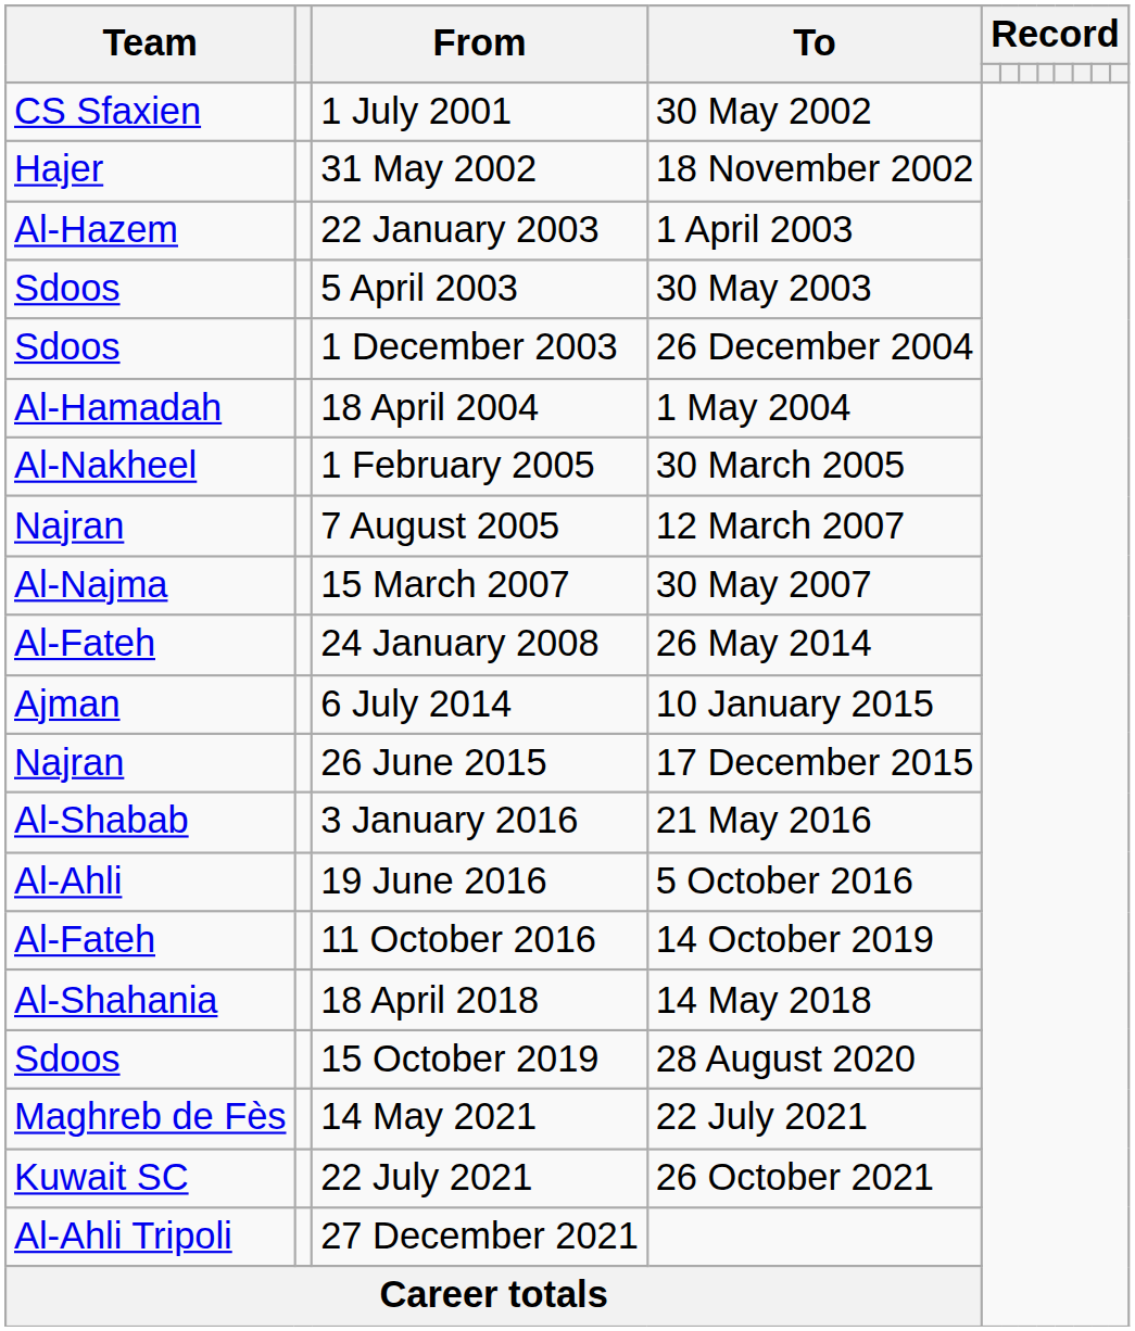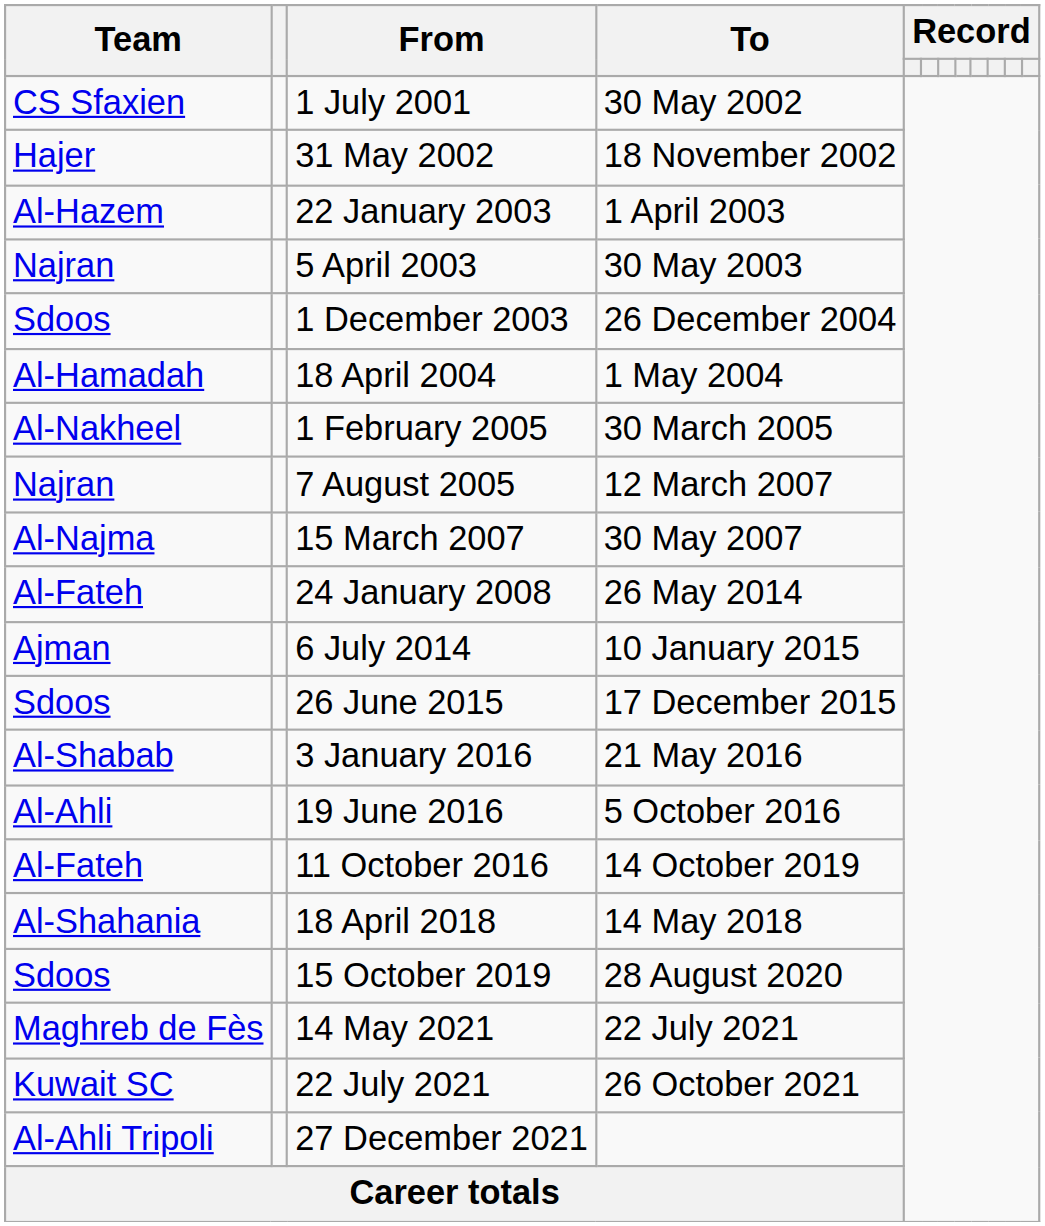 <table class="wikitable" style="text-align: center">
 <tr>
 <th rowspan="2">Team</th>
 <th rowspan="2"></th>
 <th rowspan="2">From</th>
 <th rowspan="2">To</th>
 <th colspan="8">Record</th>
 </tr>
 <tr>
 <th></th>
 <th></th>
 <th></th>
 <th></th>
 <th></th>
 <th></th>
 <th></th>
 <th></th>
 </tr>
 <tr>
 <td align=left><a href='#'>CS Sfaxien</a></td>
 <td></td>
 <td align=left>1 July 2001</td>
 <td align=left>30 May 2002<br></td>
 </tr>
 <tr>
 <td align=left><a href='#'>Hajer</a></td>
 <td></td>
 <td align=left>31 May 2002</td>
 <td align=left>18 November 2002<br></td>
 </tr>
 <tr>
 <td align=left><a href='#'>Al-Hazem</a></td>
 <td></td>
 <td align=left>22 January 2003</td>
 <td align=left>1 April 2003<br></td>
 </tr>
 <tr>
-<td align=left><a href='#'>Sdoos</a></td>
+<td align=left><a href='#'>Najran</a></td>
 <td></td>
 <td align=left>5 April 2003</td>
 <td align=left>30 May 2003<br></td>
 </tr>
 <tr>
 <td align=left><a href='#'>Sdoos</a></td>
 <td></td>
 <td align=left>1 December 2003</td>
 <td align=left>26 December 2004<br></td>
 </tr>
 <tr>
 <td align=left><a href='#'>Al-Hamadah</a></td>
 <td></td>
 <td align=left>18 April 2004</td>
 <td align=left>1 May 2004<br></td>
 </tr>
 <tr>
 <td align=left><a href='#'>Al-Nakheel</a></td>
 <td></td>
 <td align=left>1 February 2005</td>
 <td align=left>30 March 2005<br></td>
 </tr>
 <tr>
 <td align=left><a href='#'>Najran</a></td>
 <td></td>
 <td align=left>7 August 2005</td>
 <td align=left>12 March 2007<br></td>
 </tr>
 <tr>
 <td align=left><a href='#'>Al-Najma</a></td>
 <td></td>
 <td align=left>15 March 2007</td>
 <td align=left>30 May 2007<br></td>
 </tr>
 <tr>
 <td align=left><a href='#'>Al-Fateh</a></td>
 <td></td>
 <td align=left>24 January 2008</td>
 <td align=left>26 May 2014<br></td>
 </tr>
 <tr>
 <td align=left><a href='#'>Ajman</a></td>
 <td></td>
 <td align=left>6 July 2014</td>
 <td align=left>10 January 2015<br></td>
 </tr>
 <tr>
-<td align=left><a href='#'>Najran</a></td>
+<td align=left><a href='#'>Sdoos</a></td>
 <td></td>
 <td align=left>26 June 2015</td>
 <td align=left>17 December 2015<br></td>
 </tr>
 <tr>
 <td align=left><a href='#'>Al-Shabab</a></td>
 <td></td>
 <td align=left>3 January 2016</td>
 <td align=left>21 May 2016<br></td>
 </tr>
 <tr>
 <td align=left><a href='#'>Al-Ahli</a></td>
 <td></td>
 <td align=left>19 June 2016</td>
 <td align=left>5 October 2016<br></td>
 </tr>
 <tr>
 <td align=left><a href='#'>Al-Fateh</a></td>
 <td></td>
 <td align=left>11 October 2016</td>
 <td align=left>14 October 2019<br></td>
 </tr>
 <tr>
 <td align=left><a href='#'>Al-Shahania</a></td>
 <td></td>
 <td align=left>18 April 2018</td>
 <td align=left>14 May 2018<br></td>
 </tr>
 <tr>
 <td align=left><a href='#'>Sdoos</a></td>
 <td></td>
 <td align=left>15 October 2019</td>
 <td align=left>28 August 2020<br></td>
 </tr>
 <tr>
 <td align=left><a href='#'>Maghreb de Fès</a></td>
 <td></td>
 <td align=left>14 May 2021</td>
 <td align=left>22 July 2021<br></td>
 </tr>
 <tr>
 <td align=left><a href='#'>Kuwait SC</a></td>
 <td></td>
 <td align=left>22 July 2021</td>
 <td align=left>26 October 2021<br></td>
 </tr>
 <tr>
 <td align=left><a href='#'>Al-Ahli Tripoli</a></td>
 <td></td>
 <td align=left>27 December 2021</td>
 <td align=left><br></td>
 </tr>
 <tr>
 <th colspan=4>Career totals<br></th>
 </tr>
 </table>
